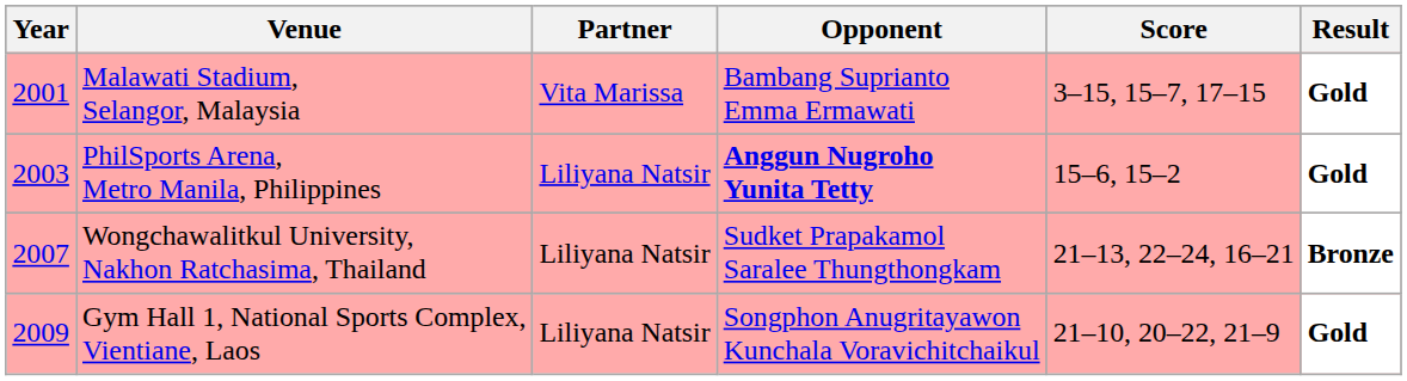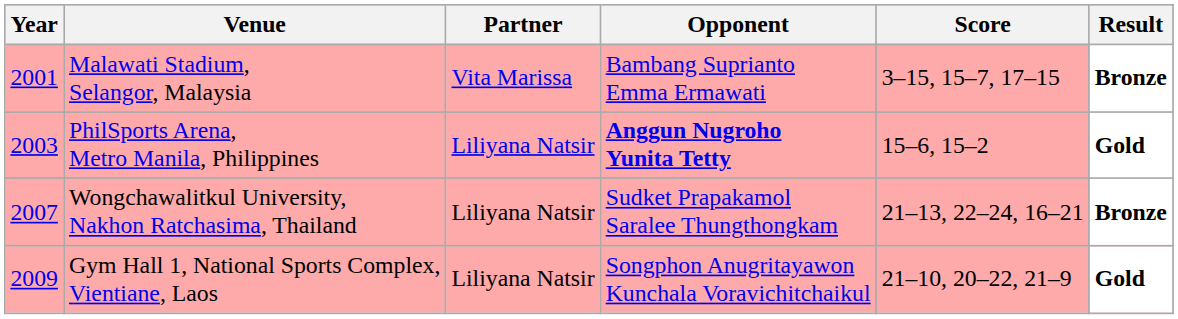 <table class="sortable wikitable" style="font-size: 90%">
 <tr>
 <th>Year</th>
 <th>Venue</th>
 <th>Partner</th>
 <th>Opponent</th>
 <th>Score</th>
 <th>Result</th>
 </tr>
 <tr style="background:#FFAAAA">
 <td align="center"><a href='#'>2001</a></td>
 <td align="left"><a href='#'>Malawati Stadium</a>,<br><a href='#'>Selangor</a>, Malaysia</td>
 <td align="left"> <a href='#'>Vita Marissa</a></td>
 <td align="left"> <a href='#'>Bambang Suprianto</a> <br>  <a href='#'>Emma Ermawati</a></td>
 <td align="left">3–15, 15–7, 17–15</td>
-<td style="text-align:left; background:white"> <strong>Gold</strong></td>
+<td style="text-align:left; background:white"> <strong>Bronze</strong></td>
 </tr>
 <tr style="background:#FFAAAA">
 <td align="center"><a href='#'>2003</a></td>
 <td align="left"><a href='#'>PhilSports Arena</a>,<br><a href='#'>Metro Manila</a>, Philippines</td>
 <td align="left"> <a href='#'>Liliyana Natsir</a></td>
 <td align="left"><strong> <a href='#'>Anggun Nugroho</a> <br>  <a href='#'>Yunita Tetty</a></strong></td>
 <td align="left">15–6, 15–2</td>
 <td style="text-align:left; background:white"> <strong>Gold</strong></td>
 </tr>
 <tr style="background:#FFAAAA">
 <td align="center"><a href='#'>2007</a></td>
 <td align="left">Wongchawalitkul University,<br><a href='#'>Nakhon Ratchasima</a>, Thailand</td>
 <td align="left"> Liliyana Natsir</td>
 <td align="left"> <a href='#'>Sudket Prapakamol</a> <br>  <a href='#'>Saralee Thungthongkam</a></td>
 <td align="left">21–13, 22–24, 16–21</td>
 <td style="text-align:left; background:white"> <strong>Bronze</strong></td>
 </tr>
 <tr style="background:#FFAAAA">
 <td align="center"><a href='#'>2009</a></td>
 <td align="left">Gym Hall 1, National Sports Complex,<br><a href='#'>Vientiane</a>, Laos</td>
 <td align="left"> Liliyana Natsir</td>
 <td align="left"> <a href='#'>Songphon Anugritayawon</a> <br>  <a href='#'>Kunchala Voravichitchaikul</a></td>
 <td align="left">21–10, 20–22, 21–9</td>
 <td style="text-align:left; background:white"> <strong>Gold</strong></td>
 </tr>
 </table>
